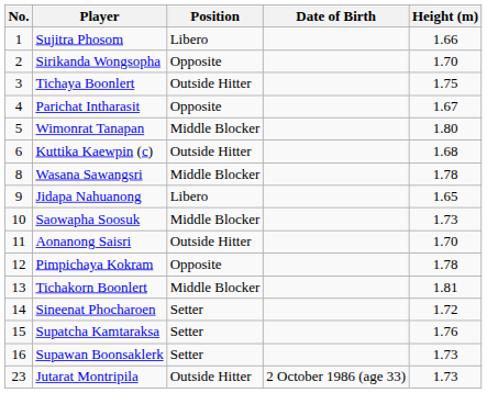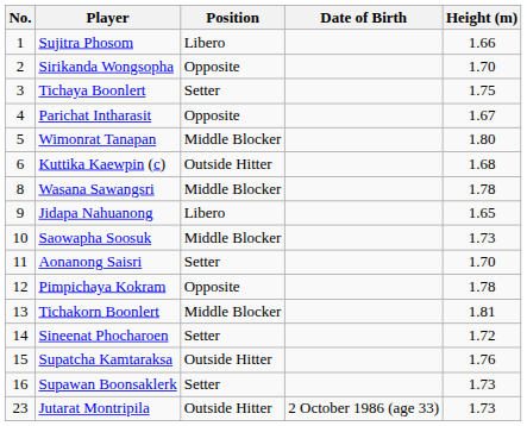 <table class="wikitable sortable">
 <tr>
 <th>No.</th>
 <th>Player</th>
 <th>Position</th>
 <th>Date of Birth</th>
 <th>Height (m)</th>
 </tr>
 <tr>
 <td align="center">1</td>
 <td> <a href='#'>Sujitra Phosom</a></td>
 <td>Libero</td>
 <td></td>
 <td align="center">1.66</td>
 </tr>
 <tr>
 <td align="center">2</td>
 <td> <a href='#'>Sirikanda Wongsopha</a></td>
 <td>Opposite</td>
 <td></td>
 <td align="center">1.70</td>
 </tr>
 <tr>
 <td align="center">3</td>
 <td> <a href='#'>Tichaya Boonlert</a></td>
-<td>Outside Hitter</td>
+<td>Setter</td>
 <td></td>
 <td align="center">1.75</td>
 </tr>
 <tr>
 <td align="center">4</td>
 <td> <a href='#'>Parichat Intharasit</a></td>
 <td>Opposite</td>
 <td></td>
 <td align="center">1.67</td>
 </tr>
 <tr>
 <td align="center">5</td>
 <td> <a href='#'>Wimonrat Tanapan</a></td>
 <td>Middle Blocker</td>
 <td></td>
 <td align="center">1.80</td>
 </tr>
 <tr>
 <td align="center">6</td>
 <td> <a href='#'>Kuttika Kaewpin</a> (<a href='#'>c</a>)</td>
 <td>Outside Hitter</td>
 <td></td>
 <td align="center">1.68</td>
 </tr>
 <tr>
 <td align="center">8</td>
 <td> <a href='#'>Wasana Sawangsri</a></td>
 <td>Middle Blocker</td>
 <td></td>
 <td align="center">1.78</td>
 </tr>
 <tr>
 <td align="center">9</td>
 <td> <a href='#'>Jidapa Nahuanong</a></td>
 <td>Libero</td>
 <td></td>
 <td align="center">1.65</td>
 </tr>
 <tr>
 <td align="center">10</td>
 <td> <a href='#'>Saowapha Soosuk</a></td>
 <td>Middle Blocker</td>
 <td></td>
 <td align="center">1.73</td>
 </tr>
 <tr>
 <td align="center">11</td>
 <td> <a href='#'>Aonanong Saisri</a></td>
-<td>Outside Hitter</td>
+<td>Setter</td>
 <td></td>
 <td align="center">1.70</td>
 </tr>
 <tr>
 <td align="center">12</td>
 <td> <a href='#'>Pimpichaya Kokram</a></td>
 <td>Opposite</td>
 <td></td>
 <td align="center">1.78</td>
 </tr>
 <tr>
 <td align="center">13</td>
 <td> <a href='#'>Tichakorn Boonlert</a></td>
 <td>Middle Blocker</td>
 <td></td>
 <td align="center">1.81</td>
 </tr>
 <tr>
 <td align="center">14</td>
 <td> <a href='#'>Sineenat Phocharoen</a></td>
 <td>Setter</td>
 <td></td>
 <td align="center">1.72</td>
 </tr>
 <tr>
 <td align="center">15</td>
 <td> <a href='#'>Supatcha Kamtaraksa</a></td>
-<td>Setter</td>
+<td>Outside Hitter</td>
 <td></td>
 <td align="center">1.76</td>
 </tr>
 <tr>
 <td align="center">16</td>
 <td> <a href='#'>Supawan Boonsaklerk</a></td>
 <td>Setter</td>
 <td></td>
 <td align="center">1.73</td>
 </tr>
 <tr>
 <td align="center">23</td>
 <td> <a href='#'>Jutarat Montripila</a></td>
 <td>Outside Hitter</td>
 <td>2 October 1986 (age 33)</td>
 <td align="center">1.73</td>
 </tr>
 </table>
